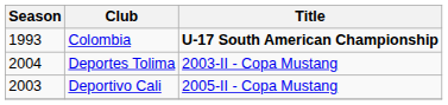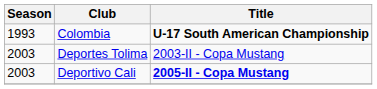 <table class="wikitable">
 <tr>
 <th>Season</th>
 <th>Club</th>
 <th>Title</th>
 </tr>
 <tr>
 <td>1993</td>
 <td><a href='#'>Colombia</a></td>
 <td><strong>U-17 South American Championship</strong></td>
 </tr>
 <tr>
-<td>2004</td>
+<td>2003</td>
 <td><a href='#'>Deportes Tolima</a></td>
 <td><a href='#'>2003-II - Copa Mustang</a></td>
 </tr>
 <tr>
 <td>2003</td>
 <td><a href='#'>Deportivo Cali</a></td>
-<td><a href='#'>2005-II - Copa Mustang</a></td>
+<td><strong><a href='#'>2005-II - Copa Mustang</a></strong></td>
 </tr>
 <tr>
 </tr>
 </table>
